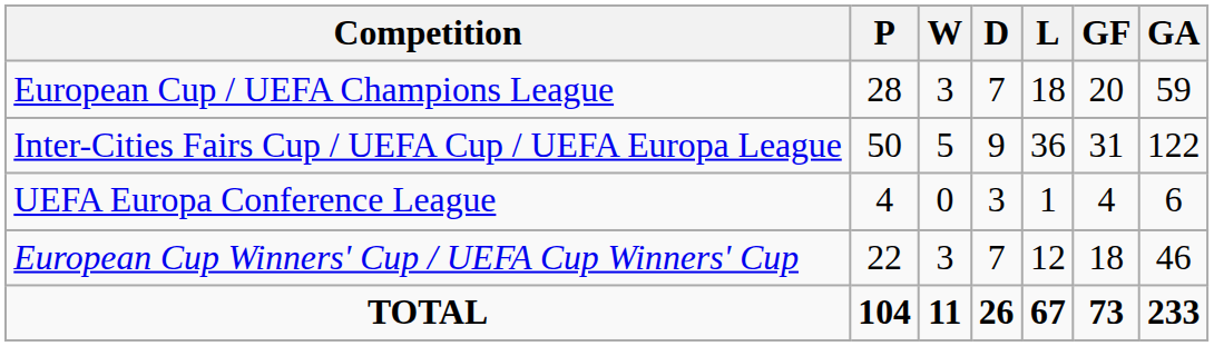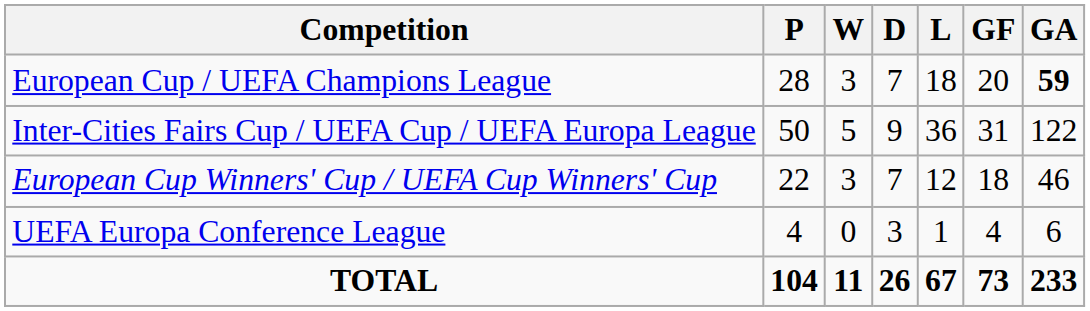 <table class="wikitable" style="text-align:center;">
 <tr>
 <th>Competition</th>
 <th>P</th>
 <th>W</th>
 <th>D</th>
 <th>L</th>
 <th>GF</th>
 <th>GA</th>
 </tr>
 <tr>
 <td align="left"><a href='#'>European Cup / UEFA Champions League</a></td>
 <td>28</td>
 <td>3</td>
 <td>7</td>
 <td>18</td>
 <td>20</td>
-<td>59</td>
+<td><strong>59</strong></td>
 </tr>
 <tr>
 <td align="left"><a href='#'>Inter-Cities Fairs Cup / UEFA Cup / UEFA Europa League</a></td>
 <td>50</td>
 <td>5</td>
 <td>9</td>
 <td>36</td>
 <td>31</td>
 <td>122</td>
 </tr>
 <tr>
+<td align="left"><em><a href='#'>European Cup Winners' Cup / UEFA Cup Winners' Cup</a></em></td>
+<td>22</td>
+<td>3</td>
+<td>7</td>
+<td>12</td>
+<td>18</td>
+<td>46</td>
+</tr>
+<tr>
 <td align="left"><a href='#'>UEFA Europa Conference League</a></td>
 <td>4</td>
 <td>0</td>
 <td>3</td>
 <td>1</td>
 <td>4</td>
 <td>6</td>
-</tr>
-<tr>
-<td align="left"><em><a href='#'>European Cup Winners' Cup / UEFA Cup Winners' Cup</a></em></td>
-<td>22</td>
-<td>3</td>
-<td>7</td>
-<td>12</td>
-<td>18</td>
-<td>46</td>
 </tr>
 <tr>
 <td><strong>TOTAL</strong></td>
 <td><strong>104</strong></td>
 <td><strong>11</strong></td>
 <td><strong>26</strong></td>
 <td><strong>67</strong></td>
 <td><strong>73</strong></td>
 <td><strong>233</strong></td>
 </tr>
 </table>
